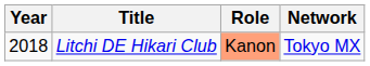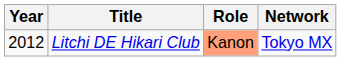 <table class="wikitable">
 <tr>
 <th>Year</th>
 <th>Title</th>
 <th>Role</th>
 <th>Network</th>
 </tr>
 <tr>
-<td>2018</td>
+<td>2012</td>
 <td><em><a href='#'>Litchi DE Hikari Club</a></em></td>
 <td style="background: lightsalmon;">Kanon</td>
 <td><a href='#'>Tokyo MX</a></td>
 </tr>
 </table>
